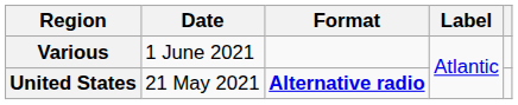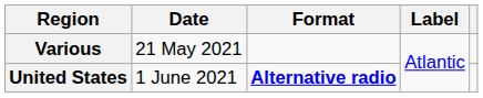 <table class="wikitable plainrowheaders">
 <tr>
 <th scope="col">Region</th>
 <th scope="col">Date</th>
 <th scope="col">Format</th>
 <th scope="col">Label</th>
 <th scope="col"></th>
 </tr>
 <tr>
 <th scope="row">Various</th>
-<td>1 June 2021</td>
+<td>21 May 2021</td>
 <td></td>
 <td rowspan="2"><a href='#'>Atlantic</a></td>
 <td></td>
 </tr>
 <tr>
 <th scope="row">United States</th>
-<td>21 May 2021</td>
+<td>1 June 2021</td>
 <td><strong><a href='#'>Alternative radio</a></strong></td>
 <td></td>
 </tr>
 </table>
